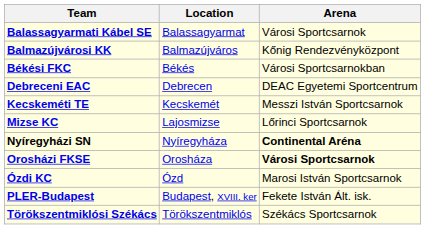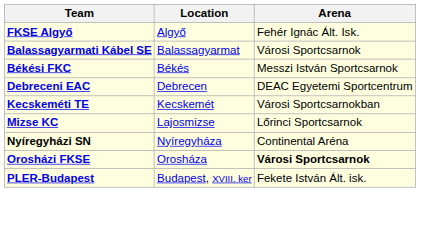 <table class="wikitable sortable" style="text-align: left;">
 <tr>
 <th>Team</th>
 <th>Location</th>
 <th>Arena</th>
 </tr>
 <tr bgcolor=ffffe0>
+<td><strong><a href='#'>FKSE Algyő</a></strong></td>
+<td><a href='#'>Algyő</a></td>
+<td>Fehér Ignác Ált. Isk.</td>
+</tr>
+<tr bgcolor=ffffe0>
 <td><strong><a href='#'>Balassagyarmati Kábel SE</a></strong></td>
 <td><a href='#'>Balassagyarmat</a></td>
 <td>Városi Sportcsarnok</td>
 </tr>
 <tr bgcolor=ffffe0>
-<td><strong><a href='#'>Balmazújvárosi KK</a></strong></td>
-<td><a href='#'>Balmazújváros</a></td>
-<td>Kőnig Rendezvényközpont</td>
-</tr>
-<tr bgcolor=ffffe0>
 <td><strong><a href='#'>Békési FKC</a></strong></td>
 <td><a href='#'>Békés</a></td>
-<td>Városi Sportcsarnokban</td>
+<td>Messzi István Sportcsarnok</td>
 </tr>
 <tr bgcolor=ffffe0>
 <td><strong><a href='#'>Debreceni EAC</a></strong></td>
 <td><a href='#'>Debrecen</a></td>
 <td>DEAC Egyetemi Sportcentrum</td>
 </tr>
 <tr bgcolor=ffffe0>
 <td><strong><a href='#'>Kecskeméti TE</a></strong></td>
 <td><a href='#'>Kecskemét</a></td>
-<td>Messzi István Sportcsarnok</td>
+<td>Városi Sportcsarnokban</td>
 </tr>
 <tr bgcolor=ffffe0>
 <td><strong><a href='#'>Mizse KC</a></strong></td>
 <td><a href='#'>Lajosmizse</a></td>
 <td>Lőrinci Sportcsarnok</td>
 </tr>
 <tr bgcolor=ffffe0>
 <td><strong>Nyíregyházi SN</strong></td>
 <td><a href='#'>Nyíregyháza</a></td>
-<td><strong>Continental Aréna</strong></td>
+<td>Continental Aréna</td>
 </tr>
 <tr bgcolor=ffffe0>
 <td><strong><a href='#'>Orosházi FKSE</a></strong></td>
 <td><a href='#'>Orosháza</a></td>
 <td><strong>Városi Sportcsarnok</strong></td>
 </tr>
 <tr bgcolor=ffffe0>
-<td><strong><a href='#'>Ózdi KC</a></strong></td>
-<td><a href='#'>Ózd</a></td>
-<td>Marosi István Sportcsarnok</td>
-</tr>
-<tr bgcolor=ffffe0>
 <td><strong><a href='#'>PLER-Budapest</a></strong></td>
 <td><a href='#'>Budapest</a>, <small><a href='#'>XVIII. ker</a></small></td>
 <td>Fekete István Ált. isk.</td>
 </tr>
-<tr bgcolor=ffffe0>
-<td><strong><a href='#'>Törökszentmiklósi Székács</a></strong></td>
-<td><a href='#'>Törökszentmiklós</a></td>
-<td>Székács Sportcsarnok</td>
-</tr>
 </table>
